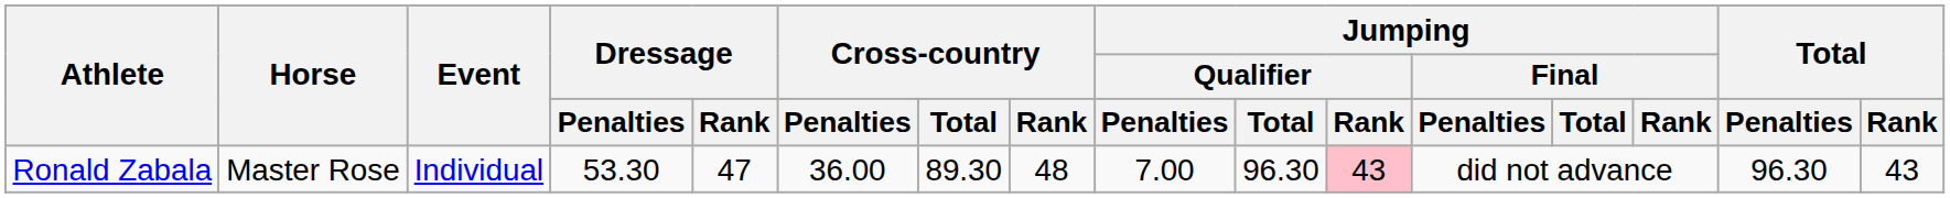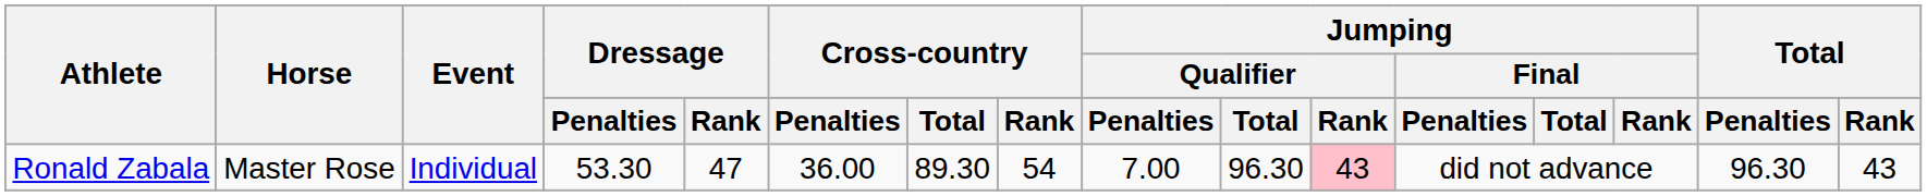 <table class=wikitable style="font-size:90%">
 <tr>
 <th rowspan="3">Athlete</th>
 <th rowspan="3">Horse</th>
 <th rowspan="3">Event</th>
 <th colspan="2" rowspan="2">Dressage</th>
 <th colspan="3" rowspan="2">Cross-country</th>
 <th colspan="6">Jumping</th>
 <th colspan="3" rowspan="2">Total</th>
 </tr>
 <tr style="font-size:95%">
 <th colspan="3">Qualifier</th>
 <th colspan="3">Final</th>
 </tr>
 <tr style="font-size:95%">
 <th>Penalties</th>
 <th>Rank</th>
 <th>Penalties</th>
 <th>Total</th>
 <th>Rank</th>
 <th>Penalties</th>
 <th>Total</th>
 <th>Rank</th>
 <th>Penalties</th>
 <th>Total</th>
 <th>Rank</th>
 <th>Penalties</th>
 <th>Rank</th>
 </tr>
 <tr align=center>
 <td align=left><a href='#'>Ronald Zabala</a></td>
 <td align=left>Master Rose</td>
 <td align=left><a href='#'>Individual</a></td>
 <td>53.30</td>
 <td>47</td>
 <td>36.00</td>
 <td>89.30</td>
-<td>48</td>
+<td>54</td>
 <td>7.00</td>
 <td>96.30</td>
 <td style="background: pink;">43</td>
 <td colspan=3>did not advance</td>
 <td>96.30</td>
 <td>43</td>
 </tr>
 </table>
